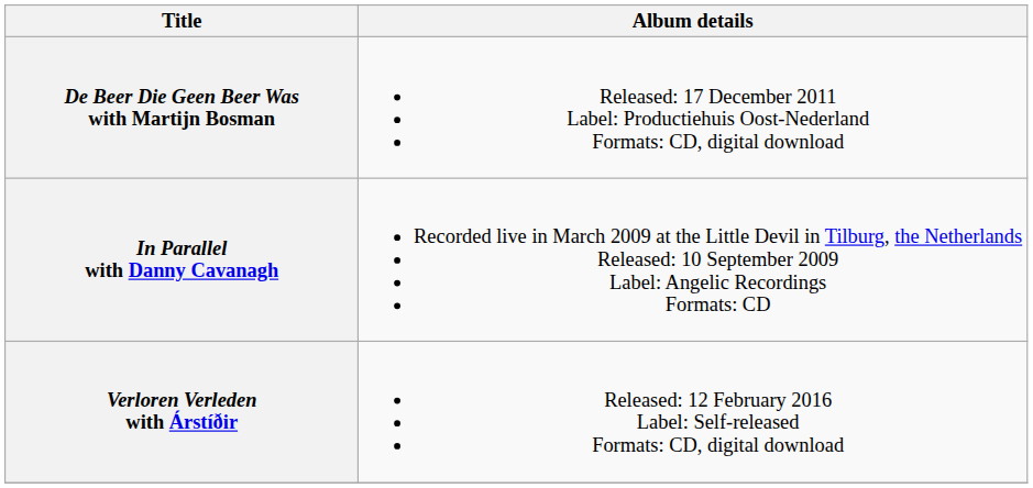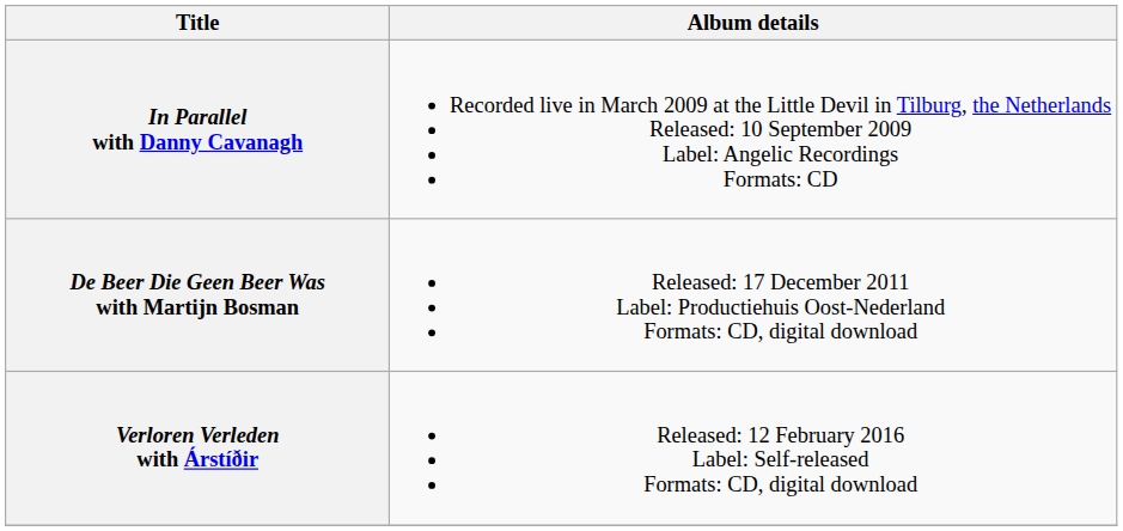 <table class="wikitable plainrowheaders" style="text-align:center;">
 <tr>
 <th scope="col" style="width:17em;">Title</th>
 <th scope="col">Album details</th>
 </tr>
 <tr>
+<th scope="row"><em>In Parallel</em><br>with <a href='#'>Danny Cavanagh</a></th>
+<td><br><ul><li>Recorded live in March 2009 at the Little Devil in <a href='#'>Tilburg</a>, <a href='#'>the Netherlands</a></li><li>Released: 10 September 2009</li><li>Label: Angelic Recordings</li><li>Formats: CD</li></ul></td>
+</tr>
+<tr>
 <th scope="row"><em>De Beer Die Geen Beer Was</em><br>with Martijn Bosman</th>
 <td><br><ul><li>Released: 17 December 2011</li><li>Label: Productiehuis Oost-Nederland</li><li>Formats: CD, digital download</li></ul></td>
-</tr>
-<tr>
-<th scope="row"><em>In Parallel</em><br>with <a href='#'>Danny Cavanagh</a></th>
-<td><br><ul><li>Recorded live in March 2009 at the Little Devil in <a href='#'>Tilburg</a>, <a href='#'>the Netherlands</a></li><li>Released: 10 September 2009</li><li>Label: Angelic Recordings</li><li>Formats: CD</li></ul></td>
 </tr>
 <tr>
 <th scope="row"><em>Verloren Verleden</em><br>with <a href='#'>Árstíðir</a></th>
 <td><br><ul><li>Released: 12 February 2016</li><li>Label: Self-released</li><li>Formats: CD, digital download</li></ul></td>
 </tr>
 <tr>
 </tr>
 </table>
